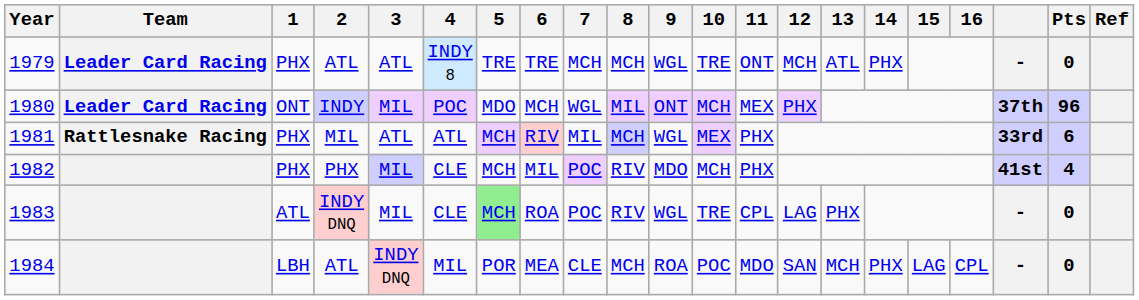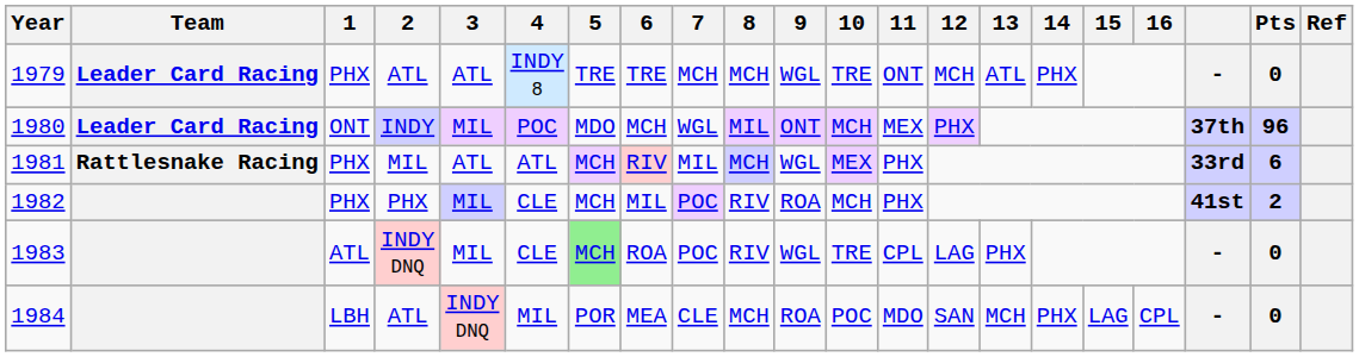 <table class="wikitable" style="text-align:center; font-size:90%">
 <tr>
 <th>Year</th>
 <th>Team</th>
 <th>1</th>
 <th>2</th>
 <th>3</th>
 <th>4</th>
 <th>5</th>
 <th>6</th>
 <th>7</th>
 <th>8</th>
 <th>9</th>
 <th>10</th>
 <th>11</th>
 <th>12</th>
 <th>13</th>
 <th>14</th>
 <th>15</th>
 <th>16</th>
 <th></th>
 <th>Pts</th>
 <th>Ref</th>
 </tr>
 <tr>
 <td><a href='#'>1979</a></td>
 <th><a href='#'>Leader Card Racing</a></th>
 <td><a href='#'>PHX</a></td>
 <td><a href='#'>ATL</a></td>
 <td><a href='#'>ATL</a></td>
 <td style="background:#CFEAFF;"><a href='#'>INDY</a><br><small>8</small></td>
 <td><a href='#'>TRE</a></td>
 <td><a href='#'>TRE</a></td>
 <td><a href='#'>MCH</a></td>
 <td><a href='#'>MCH</a></td>
 <td><a href='#'>WGL</a></td>
 <td><a href='#'>TRE</a></td>
 <td><a href='#'>ONT</a></td>
 <td><a href='#'>MCH</a></td>
 <td><a href='#'>ATL</a></td>
 <td><a href='#'>PHX</a></td>
 <td colspan=2></td>
 <th>-</th>
 <th>0</th>
 <th></th>
 </tr>
 <tr>
 <td><a href='#'>1980</a></td>
 <th><a href='#'>Leader Card Racing</a></th>
 <td><a href='#'>ONT</a><br></td>
 <td style="background:#cfcfff;"><a href='#'>INDY</a><br></td>
 <td style="background:#EFCFFF;"><a href='#'>MIL</a><br></td>
 <td style="background:#EFCFFF;"><a href='#'>POC</a><br></td>
 <td><a href='#'>MDO</a><br></td>
 <td><a href='#'>MCH</a><br></td>
 <td><a href='#'>WGL</a><br></td>
 <td style="background:#EFCFFF;"><a href='#'>MIL</a><br></td>
 <td style="background:#EFCFFF;"><a href='#'>ONT</a><br></td>
 <td style="background:#EFCFFF;"><a href='#'>MCH</a><br></td>
 <td><a href='#'>MEX</a><br></td>
 <td style="background:#EFCFFF;"><a href='#'>PHX</a><br></td>
 <td colspan=4></td>
 <th style="background:#CFCFFF;">37th</th>
 <th style="background:#CFCFFF;">96</th>
 <th></th>
 </tr>
 <tr>
 <td><a href='#'>1981</a></td>
 <th>Rattlesnake Racing</th>
 <td><a href='#'>PHX</a></td>
 <td><a href='#'>MIL</a></td>
 <td><a href='#'>ATL</a></td>
 <td><a href='#'>ATL</a></td>
 <td style="background:#efcfff;"><a href='#'>MCH</a><br></td>
 <td style="background:#ffcfcf;"><a href='#'>RIV</a><br></td>
 <td><a href='#'>MIL</a></td>
 <td style="background:#CFCFFF;"><a href='#'>MCH</a><br></td>
 <td><a href='#'>WGL</a></td>
 <td style="background:#efcfff;"><a href='#'>MEX</a><br></td>
 <td><a href='#'>PHX</a></td>
 <td colspan=5></td>
 <th style="background:#CFCFFF;">33rd</th>
 <th style="background:#CFCFFF;">6</th>
 <th></th>
 </tr>
 <tr>
 <td><a href='#'>1982</a></td>
 <th></th>
 <td><a href='#'>PHX</a></td>
 <td><a href='#'>PHX</a></td>
 <td style="background:#CFCFFF;"><a href='#'>MIL</a><br></td>
 <td><a href='#'>CLE</a></td>
 <td><a href='#'>MCH</a></td>
 <td><a href='#'>MIL</a></td>
 <td style="background:#EFCFFF;"><a href='#'>POC</a><br></td>
 <td><a href='#'>RIV</a></td>
-<td><a href='#'>MDO</a></td>
+<td><a href='#'>ROA</a></td>
 <td><a href='#'>MCH</a></td>
 <td><a href='#'>PHX</a></td>
 <td colspan=5></td>
 <th style="background:#CFCFFF;">41st</th>
-<th style="background:#CFCFFF;">4</th>
+<th style="background:#CFCFFF;">2</th>
 <th></th>
 </tr>
 <tr>
 <td rowspan=1><a href='#'>1983</a></td>
 <th></th>
 <td><a href='#'>ATL</a></td>
 <td style="background:#ffcfcf;"><a href='#'>INDY</a><br><small>DNQ</small></td>
 <td><a href='#'>MIL</a></td>
 <td><a href='#'>CLE</a></td>
 <td style="background: lightgreen;"><a href='#'>MCH</a></td>
 <td><a href='#'>ROA</a></td>
 <td><a href='#'>POC</a></td>
 <td><a href='#'>RIV</a></td>
 <td><a href='#'>WGL</a></td>
 <td><a href='#'>TRE</a></td>
 <td><a href='#'>CPL</a></td>
 <td><a href='#'>LAG</a></td>
 <td><a href='#'>PHX</a></td>
 <td colspan=3></td>
 <th>-</th>
 <th>0</th>
 <th></th>
 </tr>
 <tr>
 <td><a href='#'>1984</a></td>
 <th></th>
 <td><a href='#'>LBH</a></td>
 <td><a href='#'>ATL</a></td>
 <td style="background:#ffcfcf;"><a href='#'>INDY</a><br><small>DNQ</small></td>
 <td><a href='#'>MIL</a></td>
 <td><a href='#'>POR</a></td>
 <td><a href='#'>MEA</a></td>
 <td><a href='#'>CLE</a></td>
 <td><a href='#'>MCH</a></td>
 <td><a href='#'>ROA</a></td>
 <td><a href='#'>POC</a></td>
 <td><a href='#'>MDO</a></td>
 <td><a href='#'>SAN</a></td>
 <td><a href='#'>MCH</a></td>
 <td><a href='#'>PHX</a></td>
 <td><a href='#'>LAG</a></td>
 <td><a href='#'>CPL</a></td>
 <th>-</th>
 <th>0</th>
 <th></th>
 </tr>
 </table>
